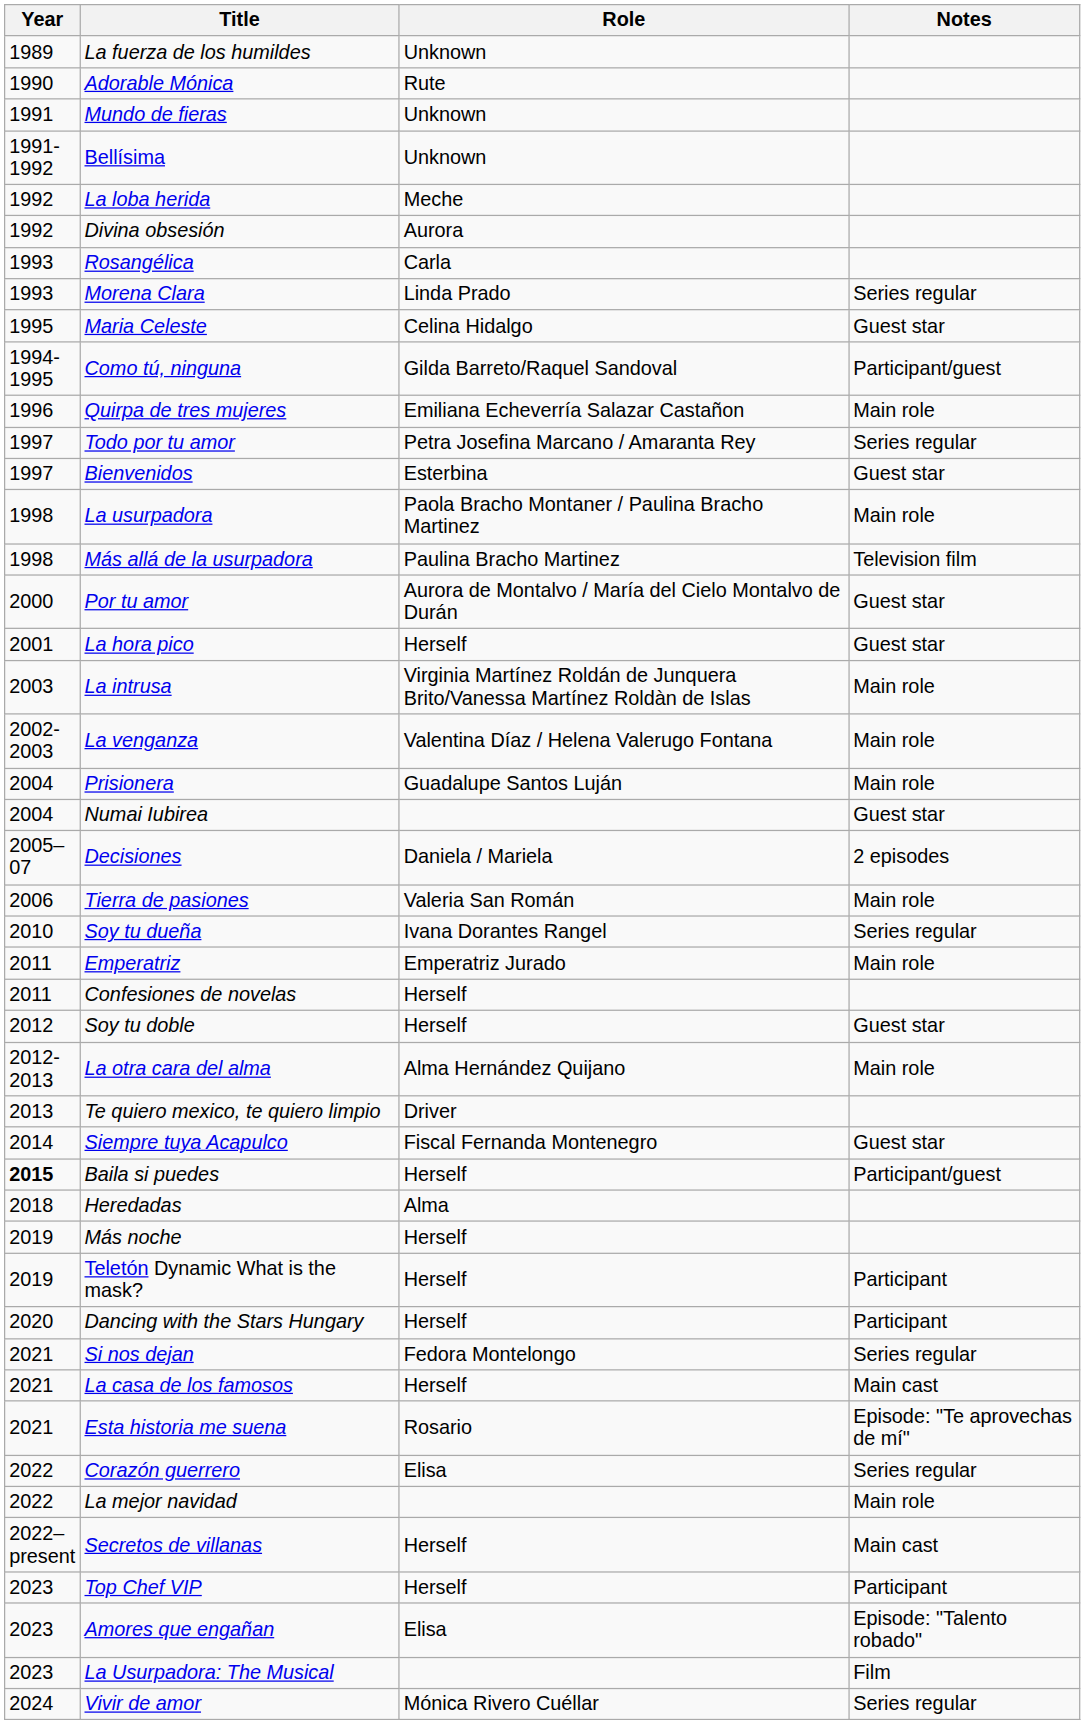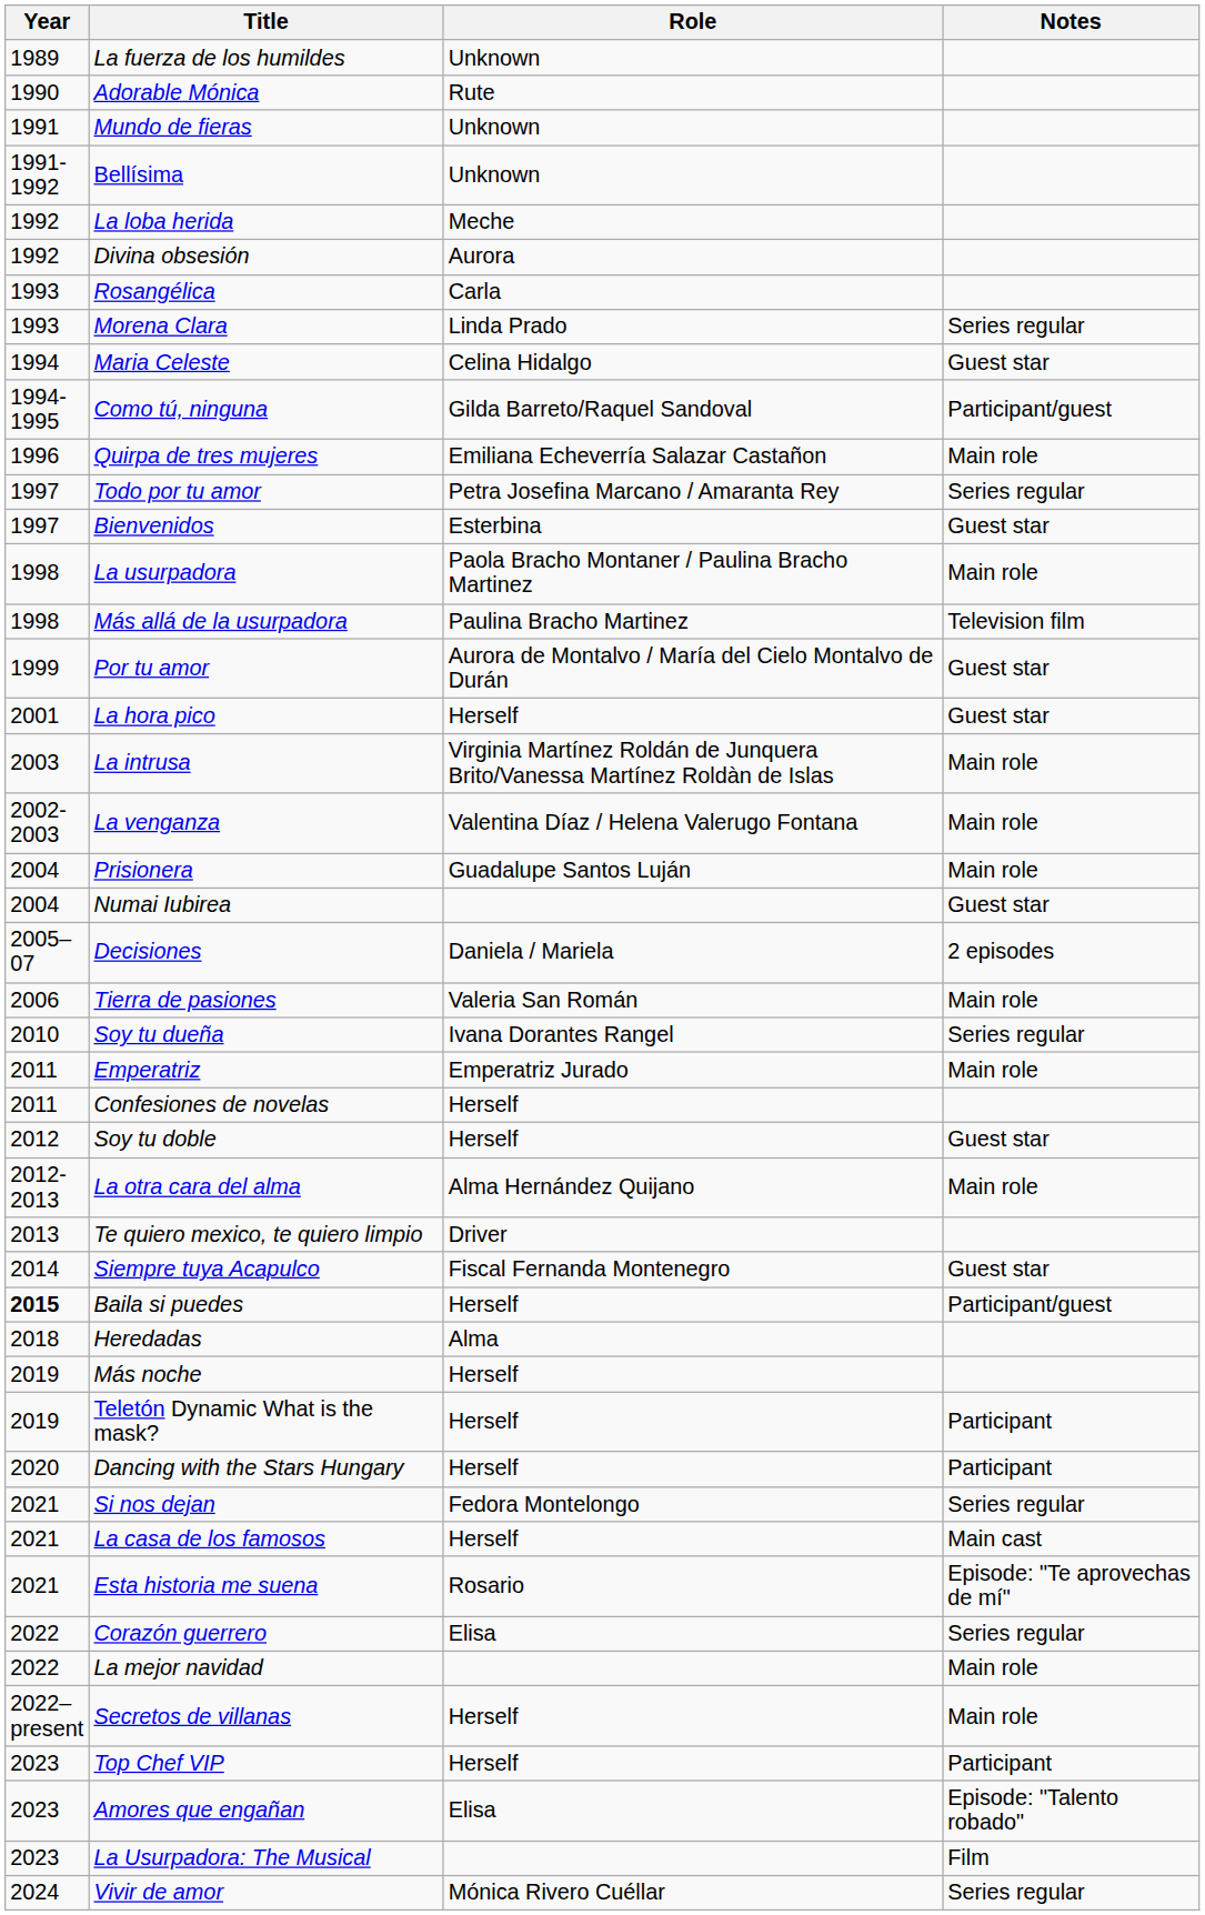 <table class="wikitable sortable">
 <tr>
 <th width="42">Year</th>
 <th width="250">Title</th>
 <th>Role</th>
 <th class="unsortable">Notes</th>
 </tr>
 <tr>
 <td>1989</td>
 <td><em>La fuerza de los humildes</em></td>
 <td>Unknown</td>
 <td></td>
 </tr>
 <tr>
 <td>1990</td>
 <td><em><a href='#'>Adorable Mónica</a></em></td>
 <td>Rute</td>
 <td></td>
 </tr>
 <tr>
 <td>1991</td>
 <td><em><a href='#'>Mundo de fieras</a></em></td>
 <td>Unknown</td>
 <td></td>
 </tr>
 <tr>
 <td>1991-1992</td>
 <td><a href='#'>Bellísima</a></td>
 <td>Unknown</td>
 <td></td>
 </tr>
 <tr>
 <td>1992</td>
 <td><em><a href='#'>La loba herida</a></em></td>
 <td>Meche</td>
 <td></td>
 </tr>
 <tr>
 <td>1992</td>
 <td><em>Divina obsesión</em></td>
 <td>Aurora</td>
 <td></td>
 </tr>
 <tr>
 <td>1993</td>
 <td><em><a href='#'>Rosangélica</a></em></td>
 <td>Carla</td>
 <td></td>
 </tr>
 <tr>
 <td>1993</td>
 <td><em><a href='#'>Morena Clara</a></em></td>
 <td>Linda Prado</td>
 <td>Series regular</td>
 </tr>
 <tr>
-<td>1995</td>
+<td>1994</td>
 <td><em><a href='#'>Maria Celeste</a></em></td>
 <td>Celina Hidalgo</td>
 <td>Guest star</td>
 </tr>
 <tr>
 <td>1994-1995</td>
 <td><em><a href='#'>Como tú, ninguna</a></em></td>
 <td>Gilda Barreto/Raquel Sandoval</td>
 <td>Participant/guest</td>
 </tr>
 <tr>
 <td>1996</td>
 <td><em><a href='#'>Quirpa de tres mujeres</a></em></td>
 <td>Emiliana Echeverría Salazar Castañon</td>
 <td>Main role</td>
 </tr>
 <tr>
 <td>1997</td>
 <td><em><a href='#'>Todo por tu amor</a></em></td>
 <td>Petra Josefina Marcano / Amaranta Rey</td>
 <td>Series regular</td>
 </tr>
 <tr>
 <td>1997</td>
 <td><em><a href='#'>Bienvenidos</a></em></td>
 <td>Esterbina</td>
 <td>Guest star</td>
 </tr>
 <tr>
 <td>1998</td>
 <td><em><a href='#'>La usurpadora</a></em></td>
 <td>Paola Bracho Montaner / Paulina Bracho Martinez</td>
 <td>Main role</td>
 </tr>
 <tr>
 <td>1998</td>
 <td><em><a href='#'>Más allá de la usurpadora</a></em></td>
 <td>Paulina Bracho Martinez</td>
 <td>Television film</td>
 </tr>
 <tr>
-<td>2000</td>
+<td>1999</td>
 <td><em><a href='#'>Por tu amor</a></em></td>
 <td>Aurora de Montalvo / María del Cielo Montalvo de Durán</td>
 <td>Guest star</td>
 </tr>
 <tr>
 <td>2001</td>
 <td><em><a href='#'>La hora pico</a></em></td>
 <td>Herself</td>
 <td>Guest star</td>
 </tr>
 <tr>
 <td>2003</td>
 <td><em><a href='#'>La intrusa</a></em></td>
 <td>Virginia Martínez Roldán de Junquera Brito/Vanessa Martínez Roldàn de Islas</td>
 <td>Main role</td>
 </tr>
 <tr>
 <td>2002-2003</td>
 <td><em><a href='#'>La venganza</a></em></td>
 <td>Valentina Díaz / Helena Valerugo Fontana</td>
 <td>Main role</td>
 </tr>
 <tr>
 <td>2004</td>
 <td><em><a href='#'>Prisionera</a></em></td>
 <td>Guadalupe Santos Luján</td>
 <td>Main role</td>
 </tr>
 <tr>
 <td>2004</td>
 <td><em>Numai Iubirea</em></td>
 <td></td>
 <td>Guest star</td>
 </tr>
 <tr>
 <td>2005–07</td>
 <td><em><a href='#'>Decisiones</a></em></td>
 <td>Daniela / Mariela</td>
 <td>2 episodes</td>
 </tr>
 <tr>
 <td>2006</td>
 <td><em><a href='#'>Tierra de pasiones</a></em></td>
 <td>Valeria San Román</td>
 <td>Main role</td>
 </tr>
 <tr>
 <td>2010</td>
 <td><em><a href='#'>Soy tu dueña</a></em></td>
 <td>Ivana Dorantes Rangel</td>
 <td>Series regular</td>
 </tr>
 <tr>
 <td>2011</td>
 <td><em><a href='#'>Emperatriz</a></em></td>
 <td>Emperatriz Jurado</td>
 <td>Main role</td>
 </tr>
 <tr>
 <td>2011</td>
 <td><em>Confesiones de novelas</em></td>
 <td>Herself</td>
 <td></td>
 </tr>
 <tr>
 <td>2012</td>
 <td><em>Soy tu doble</em></td>
 <td>Herself</td>
 <td>Guest star</td>
 </tr>
 <tr>
 <td>2012-2013</td>
 <td><em><a href='#'>La otra cara del alma</a></em></td>
 <td>Alma Hernández Quijano</td>
 <td>Main role</td>
 </tr>
 <tr>
 <td>2013</td>
 <td><em>Te quiero mexico, te quiero limpio</em></td>
 <td>Driver</td>
 <td></td>
 </tr>
 <tr>
 <td>2014</td>
 <td><em><a href='#'>Siempre tuya Acapulco</a></em></td>
 <td>Fiscal Fernanda Montenegro</td>
 <td>Guest star</td>
 </tr>
 <tr>
 <td><strong>2015</strong></td>
 <td><em>Baila si puedes</em></td>
 <td>Herself</td>
 <td>Participant/guest</td>
 </tr>
 <tr>
 <td>2018</td>
 <td><em>Heredadas</em></td>
 <td>Alma</td>
 <td></td>
 </tr>
 <tr>
 <td>2019</td>
 <td><em>Más noche</em></td>
 <td>Herself</td>
 <td></td>
 </tr>
 <tr>
 <td>2019</td>
 <td><a href='#'>Teletón</a> Dynamic What is the mask?</td>
 <td>Herself</td>
 <td>Participant</td>
 </tr>
 <tr>
 <td>2020</td>
 <td><em>Dancing with the Stars Hungary</em></td>
 <td>Herself</td>
 <td>Participant</td>
 </tr>
 <tr>
 <td>2021</td>
 <td><em><a href='#'>Si nos dejan</a></em></td>
 <td>Fedora Montelongo</td>
 <td>Series regular</td>
 </tr>
 <tr>
 <td>2021</td>
 <td><em><a href='#'>La casa de los famosos</a></em></td>
 <td>Herself</td>
 <td>Main cast</td>
 </tr>
 <tr>
 <td>2021</td>
 <td><em><a href='#'>Esta historia me suena</a></em></td>
 <td>Rosario</td>
 <td>Episode: "Te aprovechas de mí"</td>
 </tr>
 <tr>
 <td>2022</td>
 <td><em><a href='#'>Corazón guerrero</a></em></td>
 <td>Elisa</td>
 <td>Series regular</td>
 </tr>
 <tr>
 <td>2022</td>
 <td><em>La mejor navidad</em></td>
 <td></td>
 <td>Main role</td>
 </tr>
 <tr>
 <td>2022–present</td>
 <td><em><a href='#'>Secretos de villanas</a></em></td>
 <td>Herself</td>
-<td>Main cast</td>
+<td>Main role</td>
 </tr>
 <tr>
 <td>2023</td>
 <td><em><a href='#'>Top Chef VIP</a></em></td>
 <td>Herself</td>
 <td>Participant</td>
 </tr>
 <tr>
 <td>2023</td>
 <td><em><a href='#'>Amores que engañan</a></em></td>
 <td>Elisa</td>
 <td>Episode: "Talento robado"</td>
 </tr>
 <tr>
 <td>2023</td>
 <td><em><a href='#'>La Usurpadora: The Musical</a></em></td>
 <td></td>
 <td>Film</td>
 </tr>
 <tr>
 <td>2024</td>
 <td><em><a href='#'>Vivir de amor</a></em></td>
 <td>Mónica Rivero Cuéllar</td>
 <td>Series regular</td>
 </tr>
 <tr>
 </tr>
 </table>
